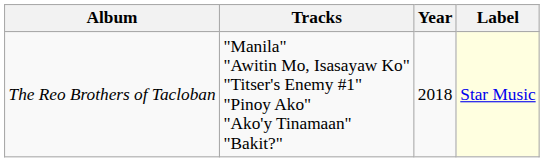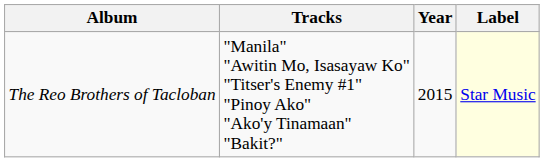 <table class="wikitable">
 <tr>
 <th>Album</th>
 <th>Tracks</th>
 <th>Year</th>
 <th>Label</th>
 </tr>
 <tr>
 <td><em>The Reo Brothers of Tacloban</em></td>
 <td>"Manila" <br> "Awitin Mo, Isasayaw Ko" <br> "Titser's Enemy #1" <br> "Pinoy Ako" <br> "Ako'y Tinamaan" <br> "Bakit?"</td>
-<td>2018</td>
+<td>2015</td>
 <td style="background: lightyellow;"><a href='#'>Star Music</a></td>
 </tr>
 </table>
